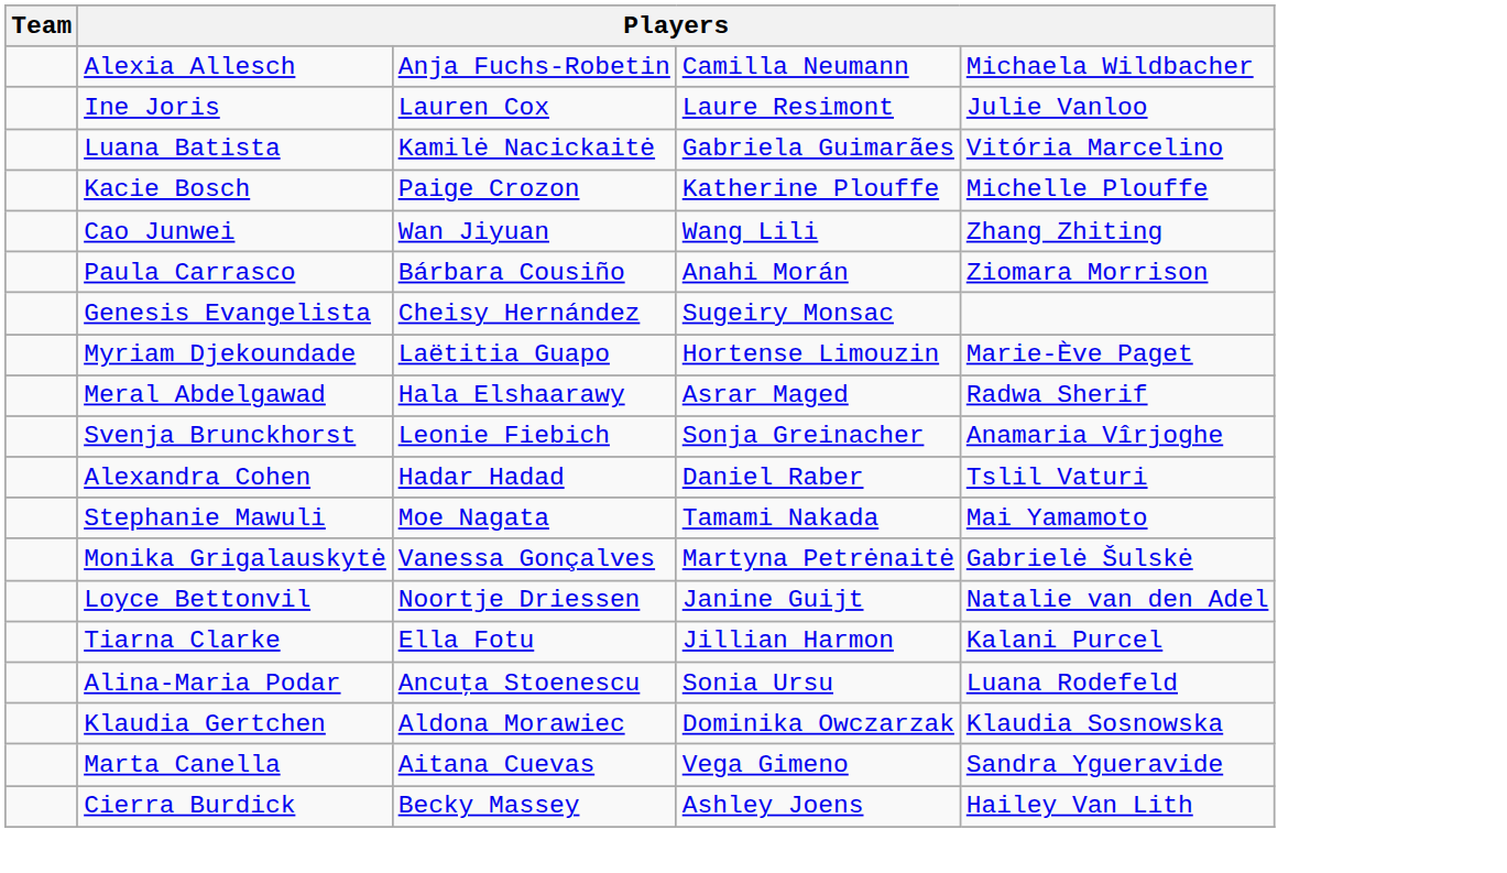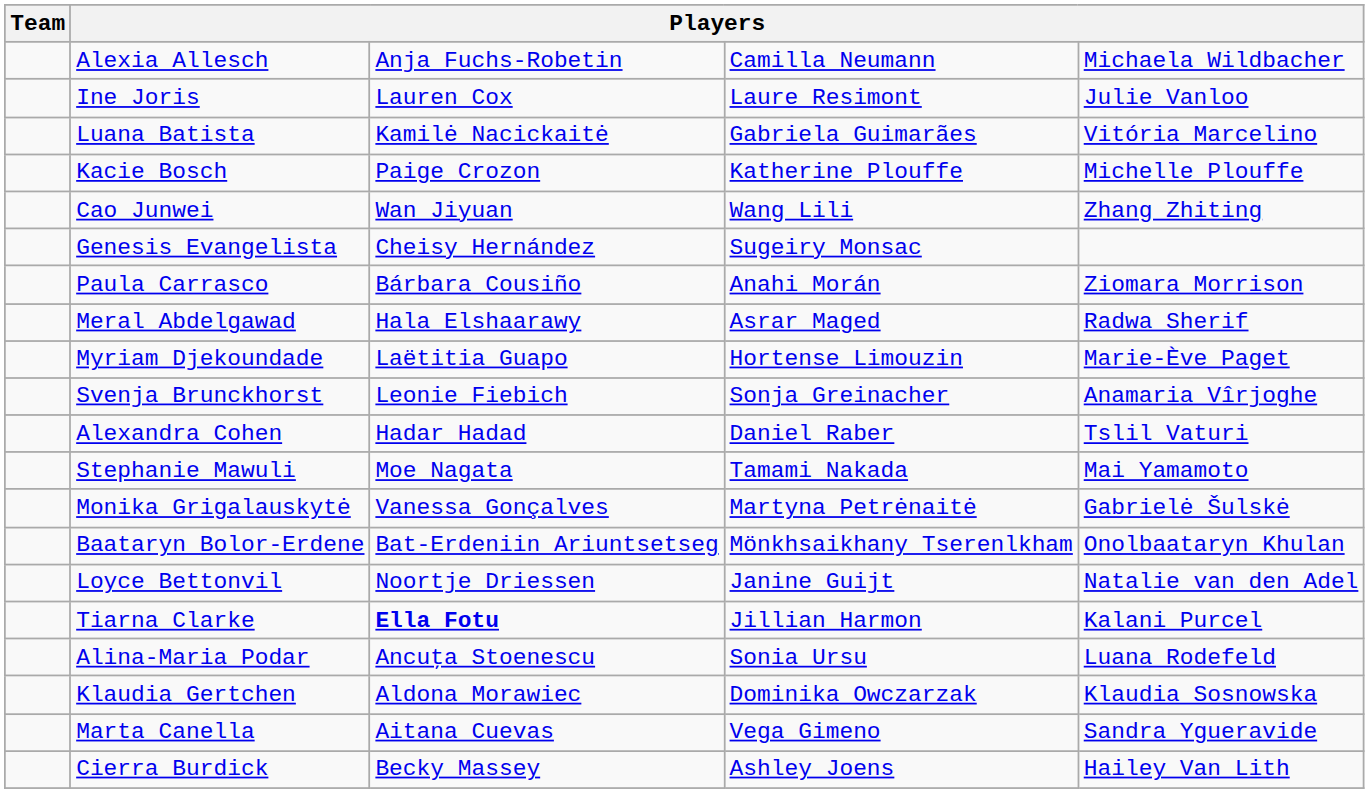 <table class="wikitable sortable">
 <tr>
 <th>Team</th>
 <th colspan=4>Players</th>
 </tr>
 <tr>
 <td></td>
 <td><a href='#'>Alexia Allesch</a></td>
 <td><a href='#'>Anja Fuchs-Robetin</a></td>
 <td><a href='#'>Camilla Neumann</a></td>
 <td><a href='#'>Michaela Wildbacher</a></td>
 </tr>
 <tr>
 <td></td>
 <td><a href='#'>Ine Joris</a></td>
 <td><a href='#'>Lauren Cox</a></td>
 <td><a href='#'>Laure Resimont</a></td>
 <td><a href='#'>Julie Vanloo</a></td>
 </tr>
 <tr>
 <td></td>
 <td><a href='#'>Luana Batista</a></td>
 <td><a href='#'>Kamilė Nacickaitė</a></td>
 <td><a href='#'>Gabriela Guimarães</a></td>
 <td><a href='#'>Vitória Marcelino</a></td>
 </tr>
 <tr>
 <td></td>
 <td><a href='#'>Kacie Bosch</a></td>
 <td><a href='#'>Paige Crozon</a></td>
 <td><a href='#'>Katherine Plouffe</a></td>
 <td><a href='#'>Michelle Plouffe</a></td>
 </tr>
 <tr>
 <td></td>
 <td><a href='#'>Cao Junwei</a></td>
 <td><a href='#'>Wan Jiyuan</a></td>
 <td><a href='#'>Wang Lili</a></td>
 <td><a href='#'>Zhang Zhiting</a></td>
 </tr>
 <tr>
 <td></td>
+<td><a href='#'>Genesis Evangelista</a></td>
+<td><a href='#'>Cheisy Hernández</a></td>
+<td><a href='#'>Sugeiry Monsac</a></td>
+<td></td>
+</tr>
+<tr>
+<td></td>
 <td><a href='#'>Paula Carrasco</a></td>
 <td><a href='#'>Bárbara Cousiño</a></td>
 <td><a href='#'>Anahi Morán</a></td>
 <td><a href='#'>Ziomara Morrison</a></td>
 </tr>
 <tr>
 <td></td>
-<td><a href='#'>Genesis Evangelista</a></td>
-<td><a href='#'>Cheisy Hernández</a></td>
-<td><a href='#'>Sugeiry Monsac</a></td>
-<td></td>
+<td><a href='#'>Meral Abdelgawad</a></td>
+<td><a href='#'>Hala Elshaarawy</a></td>
+<td><a href='#'>Asrar Maged</a></td>
+<td><a href='#'>Radwa Sherif</a></td>
 </tr>
 <tr>
 <td></td>
 <td><a href='#'>Myriam Djekoundade</a></td>
 <td><a href='#'>Laëtitia Guapo</a></td>
 <td><a href='#'>Hortense Limouzin</a></td>
 <td><a href='#'>Marie-Ève Paget</a></td>
-</tr>
-<tr>
-<td></td>
-<td><a href='#'>Meral Abdelgawad</a></td>
-<td><a href='#'>Hala Elshaarawy</a></td>
-<td><a href='#'>Asrar Maged</a></td>
-<td><a href='#'>Radwa Sherif</a></td>
 </tr>
 <tr>
 <td></td>
 <td><a href='#'>Svenja Brunckhorst</a></td>
 <td><a href='#'>Leonie Fiebich</a></td>
 <td><a href='#'>Sonja Greinacher</a></td>
 <td><a href='#'>Anamaria Vîrjoghe</a></td>
 </tr>
 <tr>
 <td></td>
 <td><a href='#'>Alexandra Cohen</a></td>
 <td><a href='#'>Hadar Hadad</a></td>
 <td><a href='#'>Daniel Raber</a></td>
 <td><a href='#'>Tslil Vaturi</a></td>
 </tr>
 <tr>
 <td></td>
 <td><a href='#'>Stephanie Mawuli</a></td>
 <td><a href='#'>Moe Nagata</a></td>
 <td><a href='#'>Tamami Nakada</a></td>
 <td><a href='#'>Mai Yamamoto</a></td>
 </tr>
 <tr>
 <td></td>
 <td><a href='#'>Monika Grigalauskytė</a></td>
 <td><a href='#'>Vanessa Gonçalves</a></td>
 <td><a href='#'>Martyna Petrėnaitė</a></td>
 <td><a href='#'>Gabrielė Šulskė</a></td>
 </tr>
 <tr>
 <td></td>
+<td><a href='#'>Baataryn Bolor-Erdene</a></td>
+<td><a href='#'>Bat-Erdeniin Ariuntsetseg</a></td>
+<td><a href='#'>Mönkhsaikhany Tserenlkham</a></td>
+<td><a href='#'>Onolbaataryn Khulan</a></td>
+</tr>
+<tr>
+<td></td>
 <td><a href='#'>Loyce Bettonvil</a></td>
 <td><a href='#'>Noortje Driessen</a></td>
 <td><a href='#'>Janine Guijt</a></td>
 <td><a href='#'>Natalie van den Adel</a></td>
 </tr>
 <tr>
 <td></td>
 <td><a href='#'>Tiarna Clarke</a></td>
-<td><a href='#'>Ella Fotu</a></td>
+<td><strong><a href='#'>Ella Fotu</a></strong></td>
 <td><a href='#'>Jillian Harmon</a></td>
 <td><a href='#'>Kalani Purcel</a></td>
 </tr>
 <tr>
 <td></td>
 <td><a href='#'>Alina-Maria Podar</a></td>
 <td><a href='#'>Ancuţa Stoenescu</a></td>
 <td><a href='#'>Sonia Ursu</a></td>
 <td><a href='#'>Luana Rodefeld</a></td>
 </tr>
 <tr>
 <td></td>
 <td><a href='#'>Klaudia Gertchen</a></td>
 <td><a href='#'>Aldona Morawiec</a></td>
 <td><a href='#'>Dominika Owczarzak</a></td>
 <td><a href='#'>Klaudia Sosnowska</a></td>
 </tr>
 <tr>
 <td></td>
 <td><a href='#'>Marta Canella</a></td>
 <td><a href='#'>Aitana Cuevas</a></td>
 <td><a href='#'>Vega Gimeno</a></td>
 <td><a href='#'>Sandra Ygueravide</a></td>
 </tr>
 <tr>
 <td></td>
 <td><a href='#'>Cierra Burdick</a></td>
 <td><a href='#'>Becky Massey</a></td>
 <td><a href='#'>Ashley Joens</a></td>
 <td><a href='#'>Hailey Van Lith</a></td>
 </tr>
 </table>
